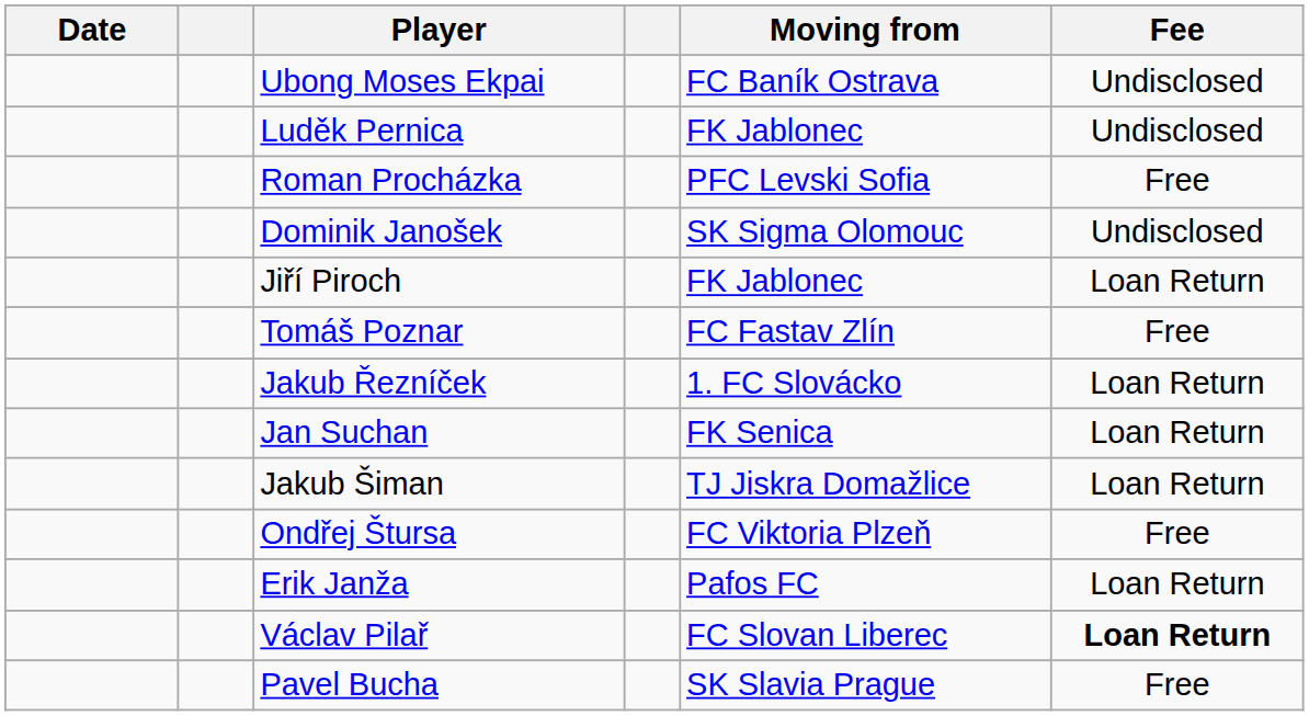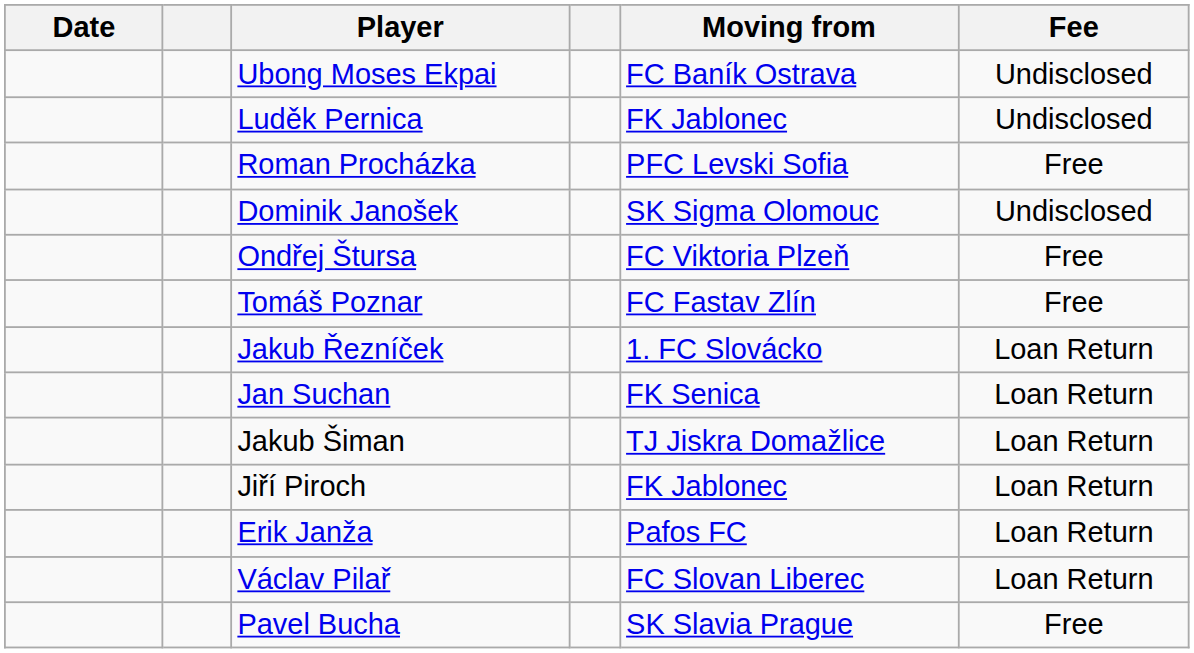 <table class="wikitable sortable">
 <tr>
 <th style="width:80px;">Date</th>
 <th style="width:30px;"></th>
 <th style="width:180px;">Player</th>
 <th style="width:20px;"></th>
 <th style="width:180px;">Moving from</th>
 <th style="width:120px;" class="unsortable">Fee</th>
 </tr>
 <tr>
 <td></td>
 <td align=center></td>
 <td> <a href='#'>Ubong Moses Ekpai</a></td>
 <td align=center></td>
 <td> <a href='#'>FC Baník Ostrava</a></td>
 <td align=center>Undisclosed</td>
 </tr>
 <tr>
 <td></td>
 <td align=center></td>
 <td> <a href='#'>Luděk Pernica</a></td>
 <td align=center></td>
 <td> <a href='#'>FK Jablonec</a></td>
 <td align=center>Undisclosed</td>
 </tr>
 <tr>
 <td></td>
 <td align=center></td>
 <td> <a href='#'>Roman Procházka</a></td>
 <td align=center></td>
 <td> <a href='#'>PFC Levski Sofia</a></td>
 <td align=center>Free</td>
 </tr>
 <tr>
 <td></td>
 <td align=center></td>
 <td> <a href='#'>Dominik Janošek</a></td>
 <td align=center></td>
 <td> <a href='#'>SK Sigma Olomouc</a></td>
 <td align=center>Undisclosed</td>
 </tr>
 <tr>
 <td></td>
 <td align=center></td>
-<td> Jiří Piroch</td>
+<td> <a href='#'>Ondřej Štursa</a></td>
 <td align=center></td>
-<td> <a href='#'>FK Jablonec</a></td>
-<td align=center>Loan Return</td>
+<td> <a href='#'>FC Viktoria Plzeň</a></td>
+<td align=center>Free</td>
 </tr>
 <tr>
 <td></td>
 <td align=center></td>
 <td> <a href='#'>Tomáš Poznar</a></td>
 <td align=center></td>
 <td> <a href='#'>FC Fastav Zlín</a></td>
 <td align=center>Free</td>
 </tr>
 <tr>
 <td></td>
 <td align=center></td>
 <td> <a href='#'>Jakub Řezníček</a></td>
 <td align=center></td>
 <td> <a href='#'>1. FC Slovácko</a></td>
 <td align=center>Loan Return</td>
 </tr>
 <tr>
 <td></td>
 <td align=center></td>
 <td> <a href='#'>Jan Suchan</a></td>
 <td align=center></td>
 <td> <a href='#'>FK Senica</a></td>
 <td align=center>Loan Return</td>
 </tr>
 <tr>
 <td></td>
 <td align=center></td>
 <td> Jakub Šiman</td>
 <td align=center></td>
 <td> <a href='#'>TJ Jiskra Domažlice</a></td>
 <td align=center>Loan Return</td>
 </tr>
 <tr>
 <td></td>
 <td align=center></td>
-<td> <a href='#'>Ondřej Štursa</a></td>
+<td> Jiří Piroch</td>
 <td align=center></td>
-<td> <a href='#'>FC Viktoria Plzeň</a></td>
-<td align=center>Free</td>
+<td> <a href='#'>FK Jablonec</a></td>
+<td align=center>Loan Return</td>
 </tr>
 <tr>
 <td></td>
 <td align=center></td>
 <td> <a href='#'>Erik Janža</a></td>
 <td align=center></td>
 <td> <a href='#'>Pafos FC</a></td>
 <td align=center>Loan Return</td>
 </tr>
 <tr>
 <td></td>
 <td align=center></td>
 <td> <a href='#'>Václav Pilař</a></td>
 <td align=center></td>
 <td> <a href='#'>FC Slovan Liberec</a></td>
-<td align=center><strong>Loan Return</strong></td>
+<td align=center>Loan Return</td>
 </tr>
 <tr>
 <td></td>
 <td align=center></td>
 <td> <a href='#'>Pavel Bucha</a></td>
 <td align=center></td>
 <td> <a href='#'>SK Slavia Prague</a></td>
 <td align=center>Free</td>
 </tr>
 </table>
